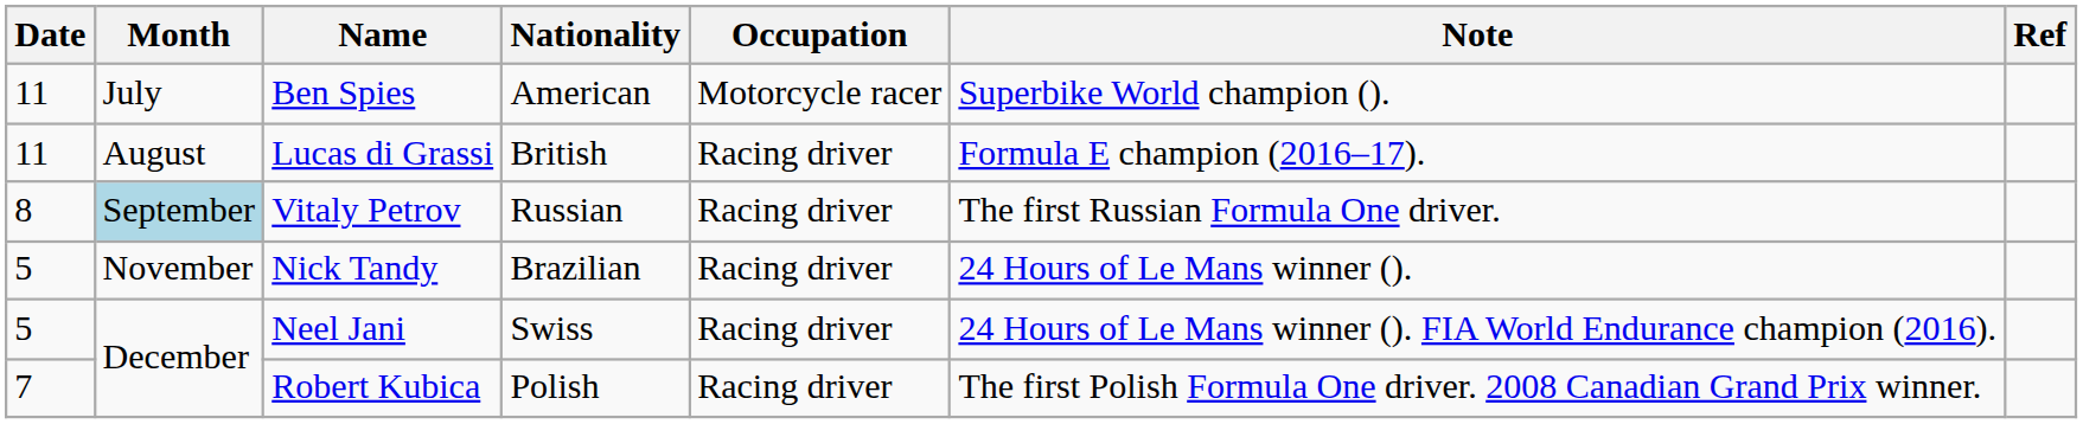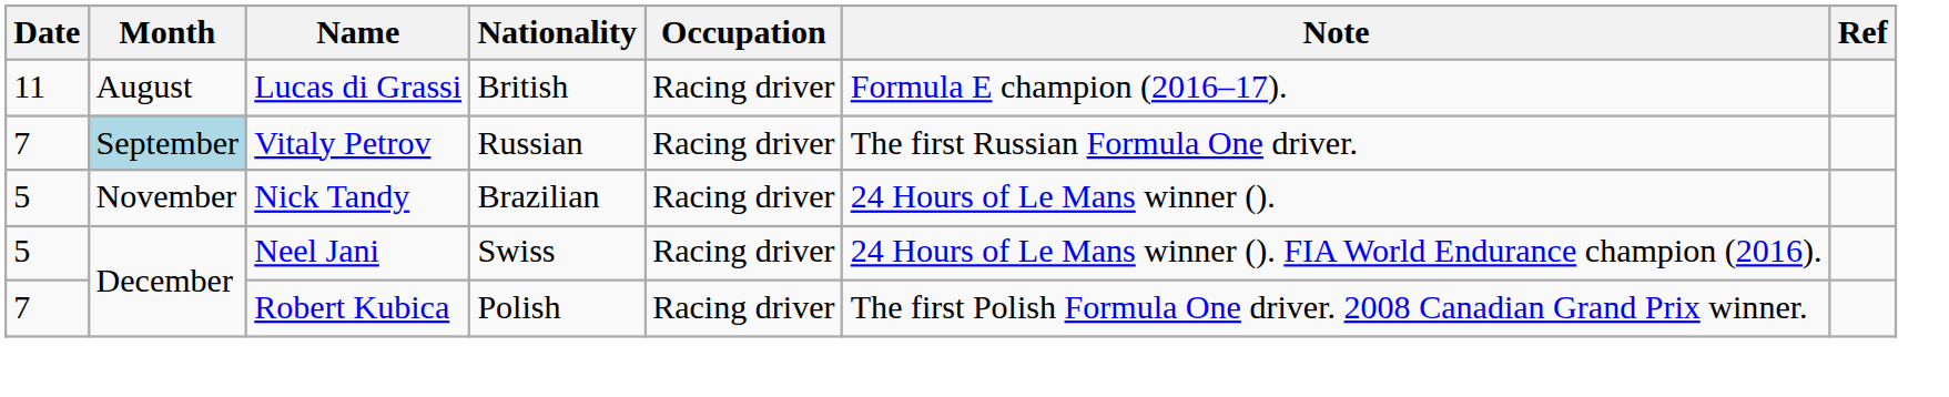 <table class="wikitable" style="font-size:85%;">
 <tr>
 <th>Date</th>
 <th>Month</th>
 <th>Name</th>
 <th>Nationality</th>
 <th>Occupation</th>
 <th>Note</th>
 <th>Ref</th>
 </tr>
 <tr>
 <td>11</td>
-<td>July</td>
-<td><a href='#'>Ben Spies</a></td>
-<td>American</td>
-<td>Motorcycle racer</td>
-<td><a href='#'>Superbike World</a> champion ().</td>
-<td></td>
-</tr>
-<tr>
-<td>11</td>
 <td>August</td>
 <td><a href='#'>Lucas di Grassi</a></td>
 <td>British</td>
 <td>Racing driver</td>
 <td><a href='#'>Formula E</a> champion (<a href='#'>2016–17</a>).</td>
 <td></td>
 </tr>
 <tr>
-<td>8</td>
+<td>7</td>
 <td style="background: lightblue;">September</td>
 <td><a href='#'>Vitaly Petrov</a></td>
 <td>Russian</td>
 <td>Racing driver</td>
 <td>The first Russian <a href='#'>Formula One</a> driver.</td>
 <td></td>
 </tr>
 <tr>
 <td>5</td>
 <td>November</td>
 <td><a href='#'>Nick Tandy</a></td>
 <td>Brazilian</td>
 <td>Racing driver</td>
 <td><a href='#'>24 Hours of Le Mans</a> winner ().</td>
 <td></td>
 </tr>
 <tr>
 <td>5</td>
 <td rowspan=2>December</td>
 <td><a href='#'>Neel Jani</a></td>
 <td>Swiss</td>
 <td>Racing driver</td>
 <td><a href='#'>24 Hours of Le Mans</a> winner (). <a href='#'>FIA World Endurance</a> champion (<a href='#'>2016</a>).</td>
 <td></td>
 </tr>
 <tr>
 <td>7</td>
 <td><a href='#'>Robert Kubica</a></td>
 <td>Polish</td>
 <td>Racing driver</td>
 <td>The first Polish <a href='#'>Formula One</a> driver. <a href='#'>2008 Canadian Grand Prix</a> winner.</td>
 <td></td>
 </tr>
 </table>
